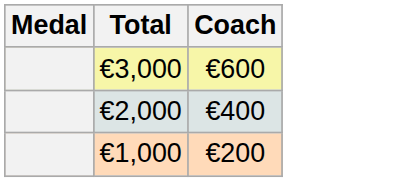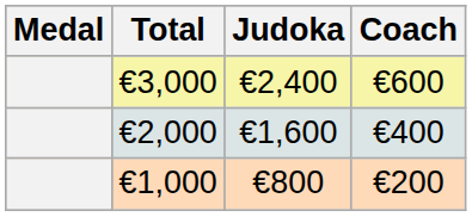 <table class=wikitable style="text-align:center;">
 <tr>
 <th>Medal</th>
 <th>Total</th>
+<th>Judoka</th>
 <th>Coach</th>
 </tr>
 <tr bgcolor=F7F6A8>
 <th></th>
 <td>€3,000</td>
+<td>€2,400</td>
 <td>€600</td>
 </tr>
 <tr bgcolor=DCE5E5>
 <th></th>
 <td>€2,000</td>
+<td>€1,600</td>
 <td>€400</td>
 </tr>
 <tr bgcolor=FFDAB9>
 <th></th>
 <td>€1,000</td>
+<td>€800</td>
 <td>€200</td>
 </tr>
 </table>
